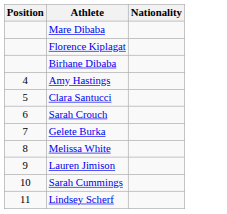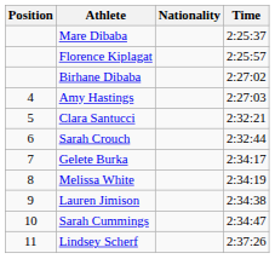 <table class="wikitable sortable" border="1">
 <tr>
 <th>Position</th>
 <th>Athlete</th>
 <th>Nationality</th>
+<th>Time</th>
 </tr>
 <tr>
 <td align=center></td>
 <td><a href='#'>Mare Dibaba</a></td>
 <td></td>
+<td>2:25:37</td>
 </tr>
 <tr>
 <td align=center></td>
 <td><a href='#'>Florence Kiplagat</a></td>
 <td></td>
+<td>2:25:57</td>
 </tr>
 <tr>
 <td align=center></td>
 <td><a href='#'>Birhane Dibaba</a></td>
 <td></td>
+<td>2:27:02</td>
 </tr>
 <tr>
 <td align=center>4</td>
 <td><a href='#'>Amy Hastings</a></td>
 <td></td>
+<td>2:27:03</td>
 </tr>
 <tr>
 <td align=center>5</td>
 <td><a href='#'>Clara Santucci</a></td>
 <td></td>
+<td>2:32:21</td>
 </tr>
 <tr>
 <td align=center>6</td>
 <td><a href='#'>Sarah Crouch</a></td>
 <td></td>
+<td>2:32:44</td>
 </tr>
 <tr>
 <td align=center>7</td>
 <td><a href='#'>Gelete Burka</a></td>
 <td></td>
+<td>2:34:17</td>
 </tr>
 <tr>
 <td align=center>8</td>
 <td><a href='#'>Melissa White</a></td>
 <td></td>
+<td>2:34:19</td>
 </tr>
 <tr>
 <td align=center>9</td>
 <td><a href='#'>Lauren Jimison</a></td>
 <td></td>
+<td>2:34:38</td>
 </tr>
 <tr>
 <td align=center>10</td>
 <td><a href='#'>Sarah Cummings</a></td>
 <td></td>
+<td>2:34:47</td>
 </tr>
 <tr>
 <td align=center>11</td>
 <td><a href='#'>Lindsey Scherf</a></td>
 <td></td>
+<td>2:37:26</td>
 </tr>
 </table>
